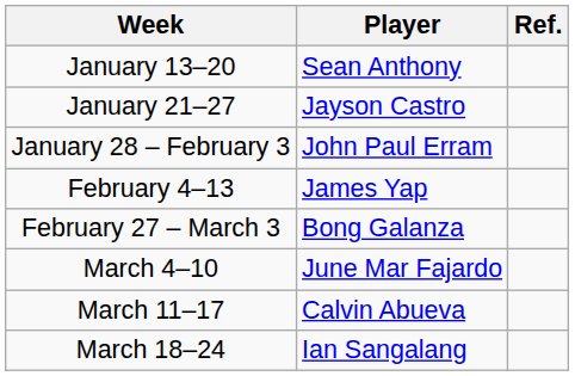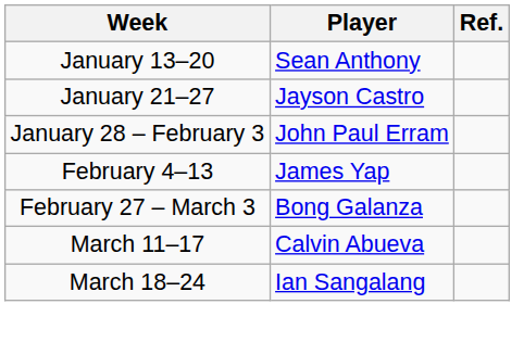 <table class="wikitable" border="1">
 <tr>
 <th>Week</th>
 <th>Player</th>
 <th>Ref.</th>
 </tr>
 <tr>
 <td align=center>January 13–20</td>
 <td><a href='#'>Sean Anthony</a> </td>
 <td align=center></td>
 </tr>
 <tr>
 <td align=center>January 21–27</td>
 <td><a href='#'>Jayson Castro</a> </td>
 <td align=center></td>
 </tr>
 <tr>
 <td align=center>January 28 – February 3</td>
 <td><a href='#'>John Paul Erram</a> </td>
 <td align=center></td>
 </tr>
 <tr>
 <td align=center>February 4–13</td>
 <td><a href='#'>James Yap</a> </td>
 <td align=center></td>
 </tr>
 <tr>
 <td align=center>February 27 – March 3</td>
 <td><a href='#'>Bong Galanza</a> </td>
 <td align=center></td>
 </tr>
 <tr>
-<td align=center>March 4–10</td>
-<td><a href='#'>June Mar Fajardo</a> </td>
-<td align=center></td>
-</tr>
-<tr>
 <td align=center>March 11–17</td>
 <td><a href='#'>Calvin Abueva</a> </td>
 <td align=center></td>
 </tr>
 <tr>
 <td align=center>March 18–24</td>
 <td><a href='#'>Ian Sangalang</a> </td>
 <td align=center></td>
 </tr>
 </table>
